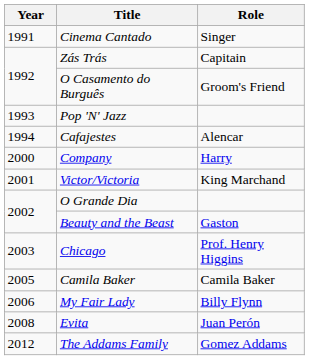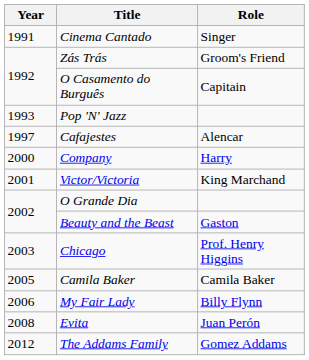 <table class="wikitable sortable">
 <tr>
 <th width=055>Year</th>
 <th width=160>Title</th>
 <th width=120>Role</th>
 </tr>
 <tr>
 <td>1991</td>
 <td><em>Cinema Cantado</em></td>
 <td>Singer</td>
 </tr>
 <tr>
 <td rowspan=2>1992</td>
 <td><em>Zás Trás</em></td>
-<td>Capitain</td>
+<td>Groom's Friend</td>
 </tr>
 <tr>
 <td><em>O Casamento do Burguês</em></td>
-<td>Groom's Friend</td>
+<td>Capitain</td>
 </tr>
 <tr>
 <td>1993</td>
 <td><em>Pop 'N' Jazz</em></td>
 <td></td>
 </tr>
 <tr>
-<td>1994</td>
+<td>1997</td>
 <td><em>Cafajestes</em></td>
 <td>Alencar</td>
 </tr>
 <tr>
 <td>2000</td>
 <td><em><a href='#'>Company</a></em></td>
 <td><a href='#'>Harry</a></td>
 </tr>
 <tr>
 <td>2001</td>
 <td><em><a href='#'>Victor/Victoria</a></em></td>
 <td>King Marchand</td>
 </tr>
 <tr>
 <td rowspan=2>2002</td>
 <td><em>O Grande Dia</em></td>
 <td></td>
 </tr>
 <tr>
 <td><em><a href='#'>Beauty and the Beast</a></em></td>
 <td><a href='#'>Gaston</a></td>
 </tr>
 <tr>
 <td>2003</td>
 <td><em><a href='#'>Chicago</a></em></td>
 <td><a href='#'>Prof. Henry Higgins</a></td>
 </tr>
 <tr>
 <td>2005</td>
 <td><em>Camila Baker</em></td>
 <td>Camila Baker</td>
 </tr>
 <tr>
 <td>2006</td>
 <td><em><a href='#'>My Fair Lady</a></em></td>
 <td><a href='#'>Billy Flynn</a></td>
 </tr>
 <tr>
 <td>2008</td>
 <td><em><a href='#'>Evita</a></em></td>
 <td><a href='#'>Juan Perón</a></td>
 </tr>
 <tr>
 <td>2012</td>
 <td><em><a href='#'>The Addams Family</a></em></td>
 <td><a href='#'>Gomez Addams</a></td>
 </tr>
 </table>
